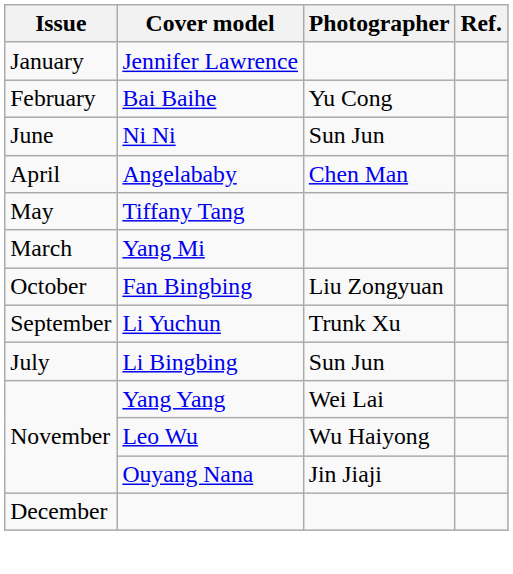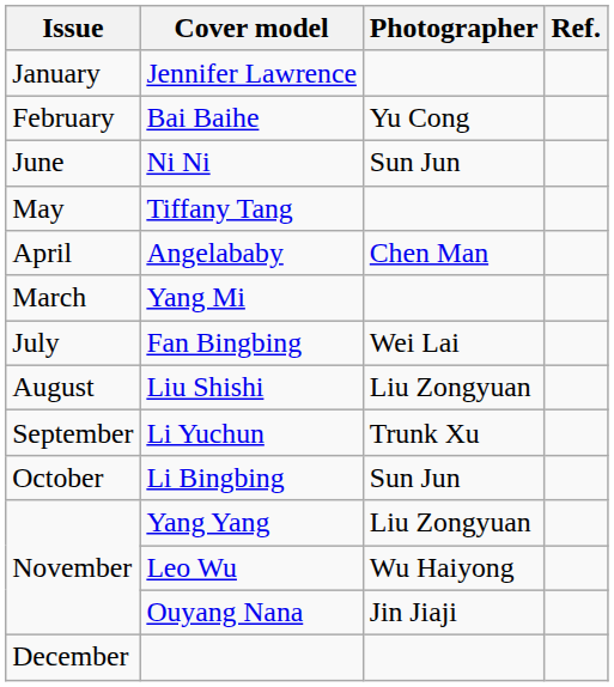 <table class="sortable wikitable">
 <tr>
 <th>Issue</th>
 <th>Cover model</th>
 <th>Photographer</th>
 <th>Ref.</th>
 </tr>
 <tr>
 <td>January</td>
 <td><a href='#'>Jennifer Lawrence</a></td>
 <td></td>
 <td></td>
 </tr>
 <tr>
 <td>February</td>
 <td><a href='#'>Bai Baihe</a></td>
 <td>Yu Cong</td>
 <td></td>
 </tr>
 <tr>
 <td>June</td>
 <td><a href='#'>Ni Ni</a></td>
 <td>Sun Jun</td>
 <td></td>
 </tr>
 <tr>
+<td>May</td>
+<td><a href='#'>Tiffany Tang</a></td>
+<td></td>
+<td></td>
+</tr>
+<tr>
 <td>April</td>
 <td><a href='#'>Angelababy</a></td>
 <td><a href='#'>Chen Man</a></td>
-<td></td>
-</tr>
-<tr>
-<td>May</td>
-<td><a href='#'>Tiffany Tang</a></td>
-<td></td>
 <td></td>
 </tr>
 <tr>
 <td>March</td>
 <td><a href='#'>Yang Mi</a></td>
 <td></td>
 <td></td>
 </tr>
 <tr>
-<td>October</td>
+<td>July</td>
 <td><a href='#'>Fan Bingbing</a></td>
+<td>Wei Lai</td>
+<td></td>
+</tr>
+<tr>
+<td>August</td>
+<td><a href='#'>Liu Shishi</a></td>
 <td>Liu Zongyuan</td>
 <td></td>
 </tr>
 <tr>
 <td>September</td>
 <td><a href='#'>Li Yuchun</a></td>
 <td>Trunk Xu</td>
 <td></td>
 </tr>
 <tr>
-<td>July</td>
+<td>October</td>
 <td><a href='#'>Li Bingbing</a></td>
 <td>Sun Jun</td>
 <td></td>
 </tr>
 <tr>
 <td rowspan="3">November</td>
 <td><a href='#'>Yang Yang</a></td>
-<td>Wei Lai</td>
+<td>Liu Zongyuan</td>
 <td></td>
 </tr>
 <tr>
 <td><a href='#'>Leo Wu</a></td>
 <td>Wu Haiyong</td>
 <td></td>
 </tr>
 <tr>
 <td><a href='#'>Ouyang Nana</a></td>
 <td>Jin Jiaji</td>
 <td></td>
 </tr>
 <tr>
 <td>December</td>
 <td></td>
 <td></td>
 <td></td>
 </tr>
 </table>
